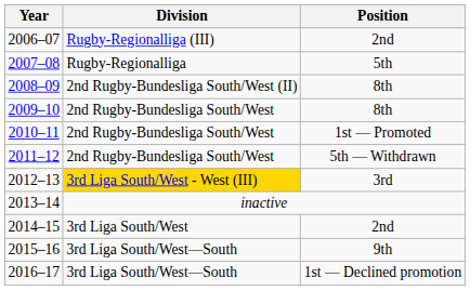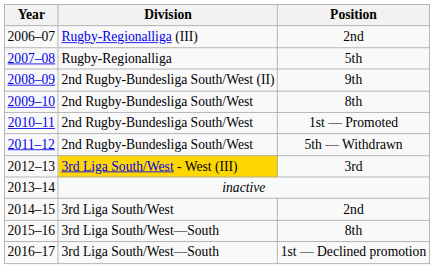 <table class="wikitable">
 <tr>
 <th>Year</th>
 <th>Division</th>
 <th>Position</th>
 </tr>
 <tr align="center">
 <td>2006–07</td>
 <td align="left"><a href='#'>Rugby-Regionalliga</a> (III)</td>
 <td>2nd</td>
 </tr>
 <tr align="center">
 <td><a href='#'>2007–08</a></td>
 <td align="left">Rugby-Regionalliga</td>
 <td>5th</td>
 </tr>
 <tr align="center">
 <td><a href='#'>2008–09</a></td>
 <td align="left">2nd Rugby-Bundesliga South/West (II)</td>
-<td>8th</td>
+<td>9th</td>
 </tr>
 <tr align="center">
 <td><a href='#'>2009–10</a></td>
 <td align="left">2nd Rugby-Bundesliga South/West</td>
 <td>8th</td>
 </tr>
 <tr align="center">
 <td><a href='#'>2010–11</a></td>
 <td align="left">2nd Rugby-Bundesliga South/West</td>
 <td>1st — Promoted</td>
 </tr>
 <tr align="center">
 <td><a href='#'>2011–12</a></td>
 <td align="left">2nd Rugby-Bundesliga South/West</td>
 <td>5th — Withdrawn</td>
 </tr>
 <tr align="center">
 <td>2012–13</td>
 <td align="left" style="background: gold;"><a href='#'>3rd Liga South/West</a> - West  (III)</td>
 <td>3rd</td>
 </tr>
 <tr align="center">
 <td>2013–14</td>
 <td colspan=2><em>inactive</em></td>
 </tr>
 <tr align="center">
 <td>2014–15</td>
 <td align="left">3rd Liga South/West</td>
 <td>2nd</td>
 </tr>
 <tr align="center">
 <td>2015–16</td>
 <td align="left">3rd Liga South/West—South</td>
-<td>9th</td>
+<td>8th</td>
 </tr>
 <tr align="center">
 <td>2016–17</td>
 <td align="left">3rd Liga South/West—South</td>
 <td>1st — Declined promotion</td>
 </tr>
 </table>
